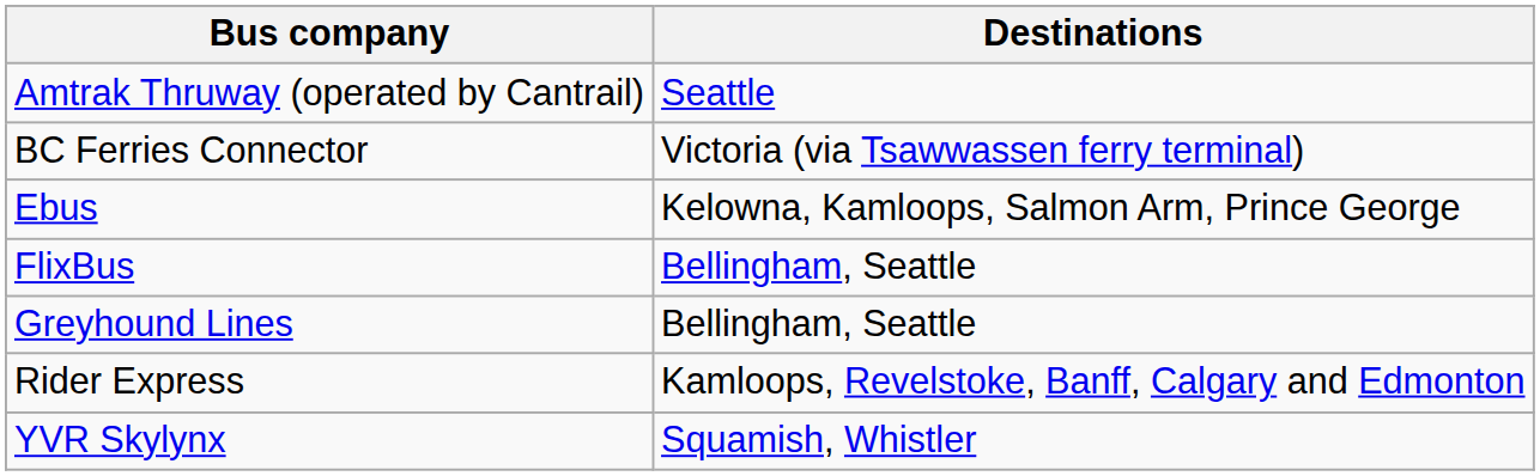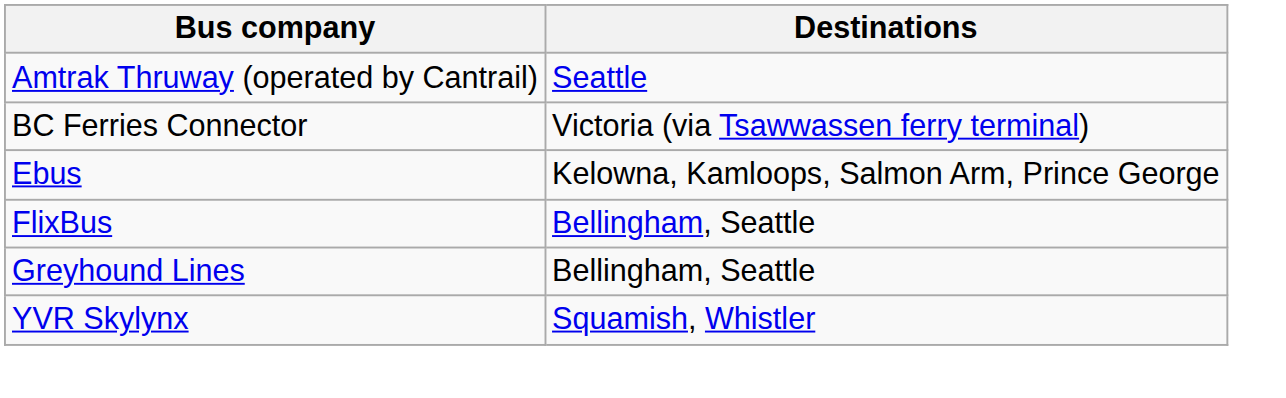 <table class="wikitable">
 <tr>
 <th>Bus company</th>
 <th>Destinations</th>
 </tr>
 <tr>
 <td><a href='#'>Amtrak Thruway</a> (operated by Cantrail)</td>
 <td><a href='#'>Seattle</a></td>
 </tr>
 <tr>
 <td>BC Ferries Connector</td>
 <td>Victoria (via <a href='#'>Tsawwassen ferry terminal</a>)</td>
 </tr>
 <tr>
 <td><a href='#'>Ebus</a></td>
 <td>Kelowna, Kamloops, Salmon Arm, Prince George</td>
 </tr>
 <tr>
 <td><a href='#'>FlixBus</a></td>
 <td><a href='#'>Bellingham</a>, Seattle</td>
 </tr>
 <tr>
 <td><a href='#'>Greyhound Lines</a></td>
 <td>Bellingham, Seattle</td>
 </tr>
 <tr>
-<td>Rider Express</td>
-<td>Kamloops, <a href='#'>Revelstoke</a>, <a href='#'>Banff</a>, <a href='#'>Calgary</a> and <a href='#'>Edmonton</a><br></td>
-</tr>
-<tr>
 <td><a href='#'>YVR Skylynx</a></td>
 <td><a href='#'>Squamish</a>, <a href='#'>Whistler</a></td>
 </tr>
 </table>
